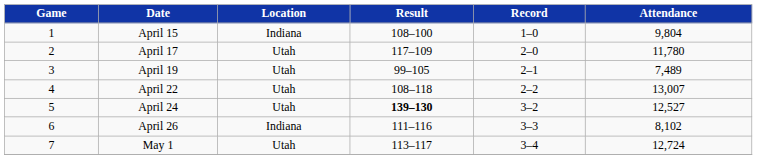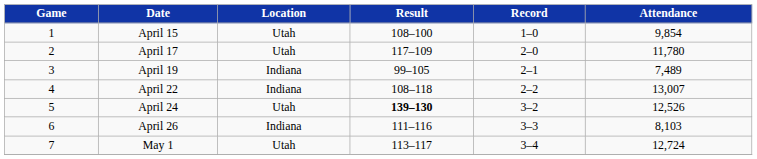 <table class="wikitable" width="80%">
 <tr align="center"  style="background:#1034A6;color:#FFFFFF;">
 <td><strong>Game</strong></td>
 <td><strong>Date</strong></td>
 <td><strong>Location</strong></td>
 <td><strong>Result</strong></td>
 <td><strong>Record</strong></td>
 <td><strong>Attendance</strong></td>
 </tr>
 <tr align="center" bgcolor="">
 <td>1</td>
 <td>April 15</td>
-<td>Indiana</td>
+<td>Utah</td>
 <td>108–100</td>
 <td>1–0</td>
-<td>9,804</td>
+<td>9,854</td>
 </tr>
 <tr align="center" bgcolor="">
 <td>2</td>
 <td>April 17</td>
 <td>Utah</td>
 <td>117–109</td>
 <td>2–0</td>
 <td>11,780</td>
 </tr>
 <tr align="center" bgcolor="">
 <td>3</td>
 <td>April 19</td>
-<td>Utah</td>
+<td>Indiana</td>
 <td>99–105</td>
 <td>2–1</td>
 <td>7,489</td>
 </tr>
 <tr align="center" bgcolor="">
 <td>4</td>
 <td>April 22</td>
-<td>Utah</td>
+<td>Indiana</td>
 <td>108–118</td>
 <td>2–2</td>
 <td>13,007</td>
 </tr>
 <tr align="center" bgcolor="">
 <td>5</td>
 <td>April 24</td>
 <td>Utah</td>
 <td><strong>139–130</strong></td>
 <td>3–2</td>
-<td>12,527</td>
+<td>12,526</td>
 </tr>
 <tr align="center" bgcolor="">
 <td>6</td>
 <td>April 26</td>
 <td>Indiana</td>
 <td>111–116</td>
 <td>3–3</td>
-<td>8,102</td>
+<td>8,103</td>
 </tr>
 <tr align="center" bgcolor="">
 <td>7</td>
 <td>May 1</td>
 <td>Utah</td>
 <td>113–117</td>
 <td>3–4</td>
 <td>12,724</td>
 </tr>
 <tr align="center" bgcolor="">
 </tr>
 </table>
